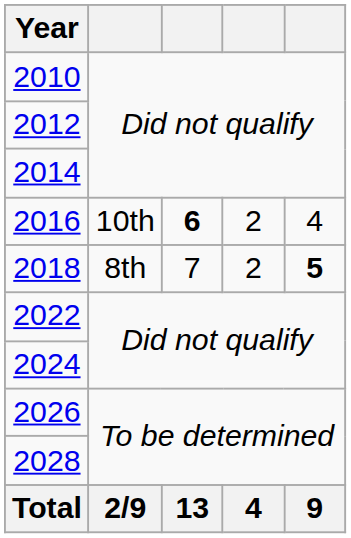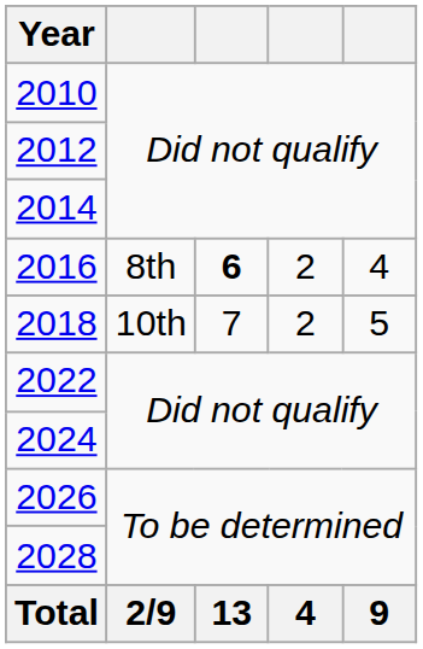 <table class="wikitable" style="text-align:center">
 <tr>
 <th>Year</th>
 <th></th>
 <th width=25></th>
 <th width=25></th>
 <th width=25></th>
 </tr>
 <tr>
 <td> <a href='#'>2010</a></td>
 <td colspan=4 rowspan=3><em>Did not qualify</em></td>
 </tr>
 <tr>
 <td> <a href='#'>2012</a></td>
 </tr>
 <tr>
 <td> <a href='#'>2014</a></td>
 </tr>
 <tr>
 <td> <a href='#'>2016</a></td>
-<td>10th</td>
+<td>8th</td>
 <td><strong>6</strong></td>
 <td>2</td>
 <td>4</td>
 </tr>
 <tr>
 <td> <a href='#'>2018</a></td>
-<td>8th</td>
+<td>10th</td>
 <td>7</td>
 <td>2</td>
-<td><strong>5</strong></td>
+<td>5</td>
 </tr>
 <tr>
 <td> <a href='#'>2022</a></td>
 <td colspan=4 rowspan=2><em>Did not qualify</em></td>
 </tr>
 <tr>
 <td> <a href='#'>2024</a></td>
 </tr>
 <tr>
 <td> <a href='#'>2026</a></td>
 <td colspan=4 rowspan=2><em>To be determined</em></td>
 </tr>
 <tr>
 <td> <a href='#'>2028</a></td>
 </tr>
 <tr>
 <th>Total</th>
 <th>2/9</th>
 <th>13</th>
 <th>4</th>
 <th>9</th>
 </tr>
 </table>
